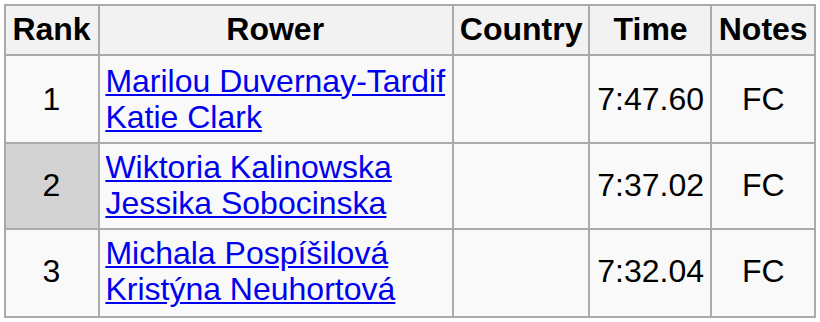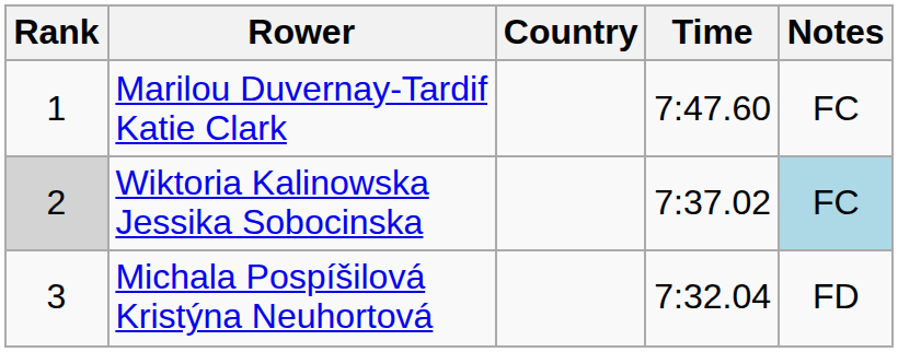 <table class="wikitable" style="text-align:center">
 <tr>
 <th>Rank</th>
 <th>Rower</th>
 <th>Country</th>
 <th>Time</th>
 <th>Notes</th>
 </tr>
 <tr>
 <td>1</td>
 <td align="left"><a href='#'>Marilou Duvernay-Tardif</a><br><a href='#'>Katie Clark</a></td>
 <td align="left"></td>
 <td>7:47.60</td>
 <td>FC</td>
 </tr>
 <tr>
 <td style="background: lightgrey;">2</td>
 <td align="left"><a href='#'>Wiktoria Kalinowska</a><br><a href='#'>Jessika Sobocinska</a></td>
 <td align="left"></td>
 <td>7:37.02</td>
-<td>FC</td>
+<td style="background: lightblue;">FC</td>
 </tr>
 <tr>
 <td>3</td>
 <td align="left"><a href='#'>Michala Pospíšilová</a><br><a href='#'>Kristýna Neuhortová</a></td>
 <td align="left"></td>
 <td>7:32.04</td>
-<td>FC</td>
+<td>FD</td>
 </tr>
 </table>
